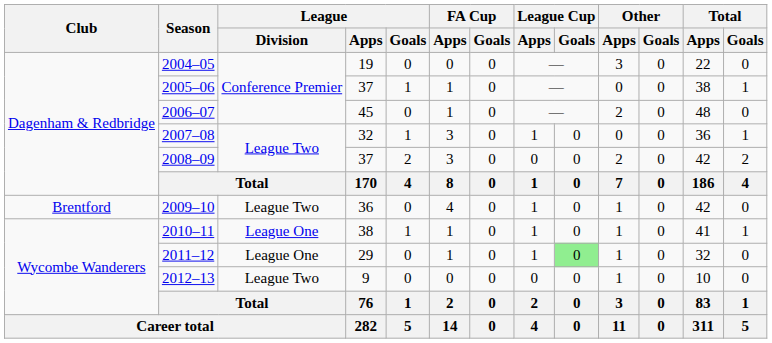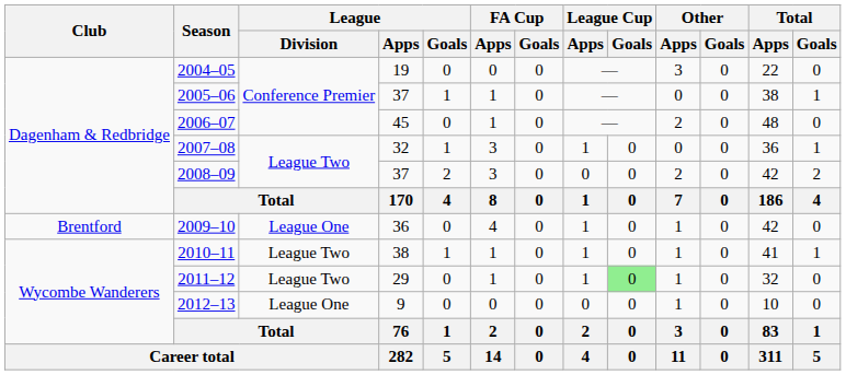 <table class="wikitable" style="text-align: center;">
 <tr>
 <th rowspan="2">Club</th>
 <th rowspan="2">Season</th>
 <th colspan="3">League</th>
 <th colspan="2">FA Cup</th>
 <th colspan="2">League Cup</th>
 <th colspan="2">Other</th>
 <th colspan="2">Total</th>
 </tr>
 <tr>
 <th>Division</th>
 <th>Apps</th>
 <th>Goals</th>
 <th>Apps</th>
 <th>Goals</th>
 <th>Apps</th>
 <th>Goals</th>
 <th>Apps</th>
 <th>Goals</th>
 <th>Apps</th>
 <th>Goals</th>
 </tr>
 <tr>
 <td rowspan="6"><a href='#'>Dagenham & Redbridge</a></td>
 <td><a href='#'>2004–05</a></td>
 <td rowspan="3"><a href='#'>Conference Premier</a></td>
 <td>19</td>
 <td>0</td>
 <td>0</td>
 <td>0</td>
 <td colspan="2">—</td>
 <td>3</td>
 <td>0</td>
 <td>22</td>
 <td>0</td>
 </tr>
 <tr>
 <td><a href='#'>2005–06</a></td>
 <td>37</td>
 <td>1</td>
 <td>1</td>
 <td>0</td>
 <td colspan="2">—</td>
 <td>0</td>
 <td>0</td>
 <td>38</td>
 <td>1</td>
 </tr>
 <tr>
 <td><a href='#'>2006–07</a></td>
 <td>45</td>
 <td>0</td>
 <td>1</td>
 <td>0</td>
 <td colspan="2">—</td>
 <td>2</td>
 <td>0</td>
 <td>48</td>
 <td>0</td>
 </tr>
 <tr>
 <td><a href='#'>2007–08</a></td>
 <td rowspan="2"><a href='#'>League Two</a></td>
 <td>32</td>
 <td>1</td>
 <td>3</td>
 <td>0</td>
 <td>1</td>
 <td>0</td>
 <td>0</td>
 <td>0</td>
 <td>36</td>
 <td>1</td>
 </tr>
 <tr>
 <td><a href='#'>2008–09</a></td>
 <td>37</td>
 <td>2</td>
 <td>3</td>
 <td>0</td>
 <td>0</td>
 <td>0</td>
 <td>2</td>
 <td>0</td>
 <td>42</td>
 <td>2</td>
 </tr>
 <tr>
 <th colspan="2">Total</th>
 <th>170</th>
 <th>4</th>
 <th>8</th>
 <th>0</th>
 <th>1</th>
 <th>0</th>
 <th>7</th>
 <th>0</th>
 <th>186</th>
 <th>4</th>
 </tr>
 <tr>
 <td><a href='#'>Brentford</a></td>
 <td><a href='#'>2009–10</a></td>
-<td>League Two</td>
+<td><a href='#'>League One</a></td>
 <td>36</td>
 <td>0</td>
 <td>4</td>
 <td>0</td>
 <td>1</td>
 <td>0</td>
 <td>1</td>
 <td>0</td>
 <td>42</td>
 <td>0</td>
 </tr>
 <tr>
 <td rowspan="4"><a href='#'>Wycombe Wanderers</a></td>
 <td><a href='#'>2010–11</a></td>
-<td><a href='#'>League One</a></td>
+<td>League Two</td>
 <td>38</td>
 <td>1</td>
 <td>1</td>
 <td>0</td>
 <td>1</td>
 <td>0</td>
 <td>1</td>
 <td>0</td>
 <td>41</td>
 <td>1</td>
 </tr>
 <tr>
 <td><a href='#'>2011–12</a></td>
-<td>League One</td>
+<td>League Two</td>
 <td>29</td>
 <td>0</td>
 <td>1</td>
 <td>0</td>
 <td>1</td>
 <td style="background: lightgreen;">0</td>
 <td>1</td>
 <td>0</td>
 <td>32</td>
 <td>0</td>
 </tr>
 <tr>
 <td><a href='#'>2012–13</a></td>
-<td>League Two</td>
+<td>League One</td>
 <td>9</td>
 <td>0</td>
 <td>0</td>
 <td>0</td>
 <td>0</td>
 <td>0</td>
 <td>1</td>
 <td>0</td>
 <td>10</td>
 <td>0</td>
 </tr>
 <tr>
 <th colspan="2">Total</th>
 <th>76</th>
 <th>1</th>
 <th>2</th>
 <th>0</th>
 <th>2</th>
 <th>0</th>
 <th>3</th>
 <th>0</th>
 <th>83</th>
 <th>1</th>
 </tr>
 <tr>
 <th colspan="3">Career total</th>
 <th>282</th>
 <th>5</th>
 <th>14</th>
 <th>0</th>
 <th>4</th>
 <th>0</th>
 <th>11</th>
 <th>0</th>
 <th>311</th>
 <th>5</th>
 </tr>
 </table>
